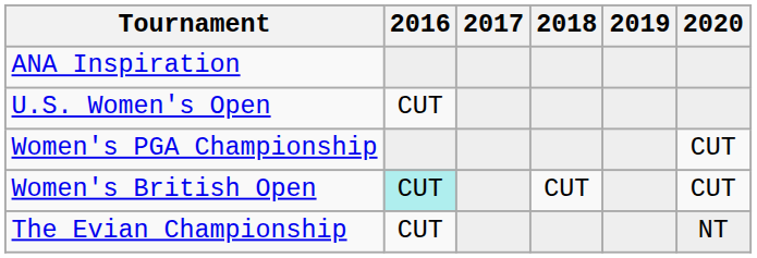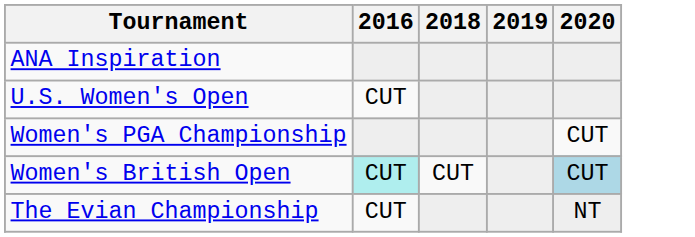 <table class="wikitable" style="font-size:95%;text-align:center;">
 <tr>
 <th>Tournament</th>
 <th>2016</th>
-<th>2017</th>
 <th>2018</th>
 <th>2019</th>
 <th>2020</th>
 </tr>
 <tr>
 <td align=left><a href='#'>ANA Inspiration</a></td>
-<td style="background:#eeeeee;"></td>
 <td style="background:#eeeeee;"></td>
 <td style="background:#eeeeee;"></td>
 <td style="background:#eeeeee;"></td>
 <td style="background:#eeeeee;"></td>
 </tr>
 <tr>
 <td align=left><a href='#'>U.S. Women's Open</a></td>
 <td>CUT</td>
 <td style="background:#eeeeee;"></td>
 <td style="background:#eeeeee;"></td>
 <td style="background:#eeeeee;"></td>
-<td style="background:#eeeeee;"></td>
 </tr>
 <tr>
 <td align=left><a href='#'>Women's PGA Championship</a></td>
-<td style="background:#eeeeee;"></td>
 <td style="background:#eeeeee;"></td>
 <td style="background:#eeeeee;"></td>
 <td style="background:#eeeeee;"></td>
 <td>CUT</td>
 </tr>
 <tr>
 <td align=left><a href='#'>Women's British Open</a></td>
 <td style="background: paleturquoise;">CUT</td>
-<td style="background:#eeeeee;"></td>
 <td>CUT</td>
 <td style="background:#eeeeee;"></td>
-<td>CUT</td>
+<td style="background: lightblue;">CUT</td>
 </tr>
 <tr>
 <td align=left><a href='#'>The Evian Championship</a></td>
 <td>CUT</td>
 <td style="background:#eeeeee;"></td>
 <td style="background:#eeeeee;"></td>
-<td style="background:#eeeeee;"></td>
 <td style="background:#eeeeee;">NT</td>
 </tr>
 </table>
